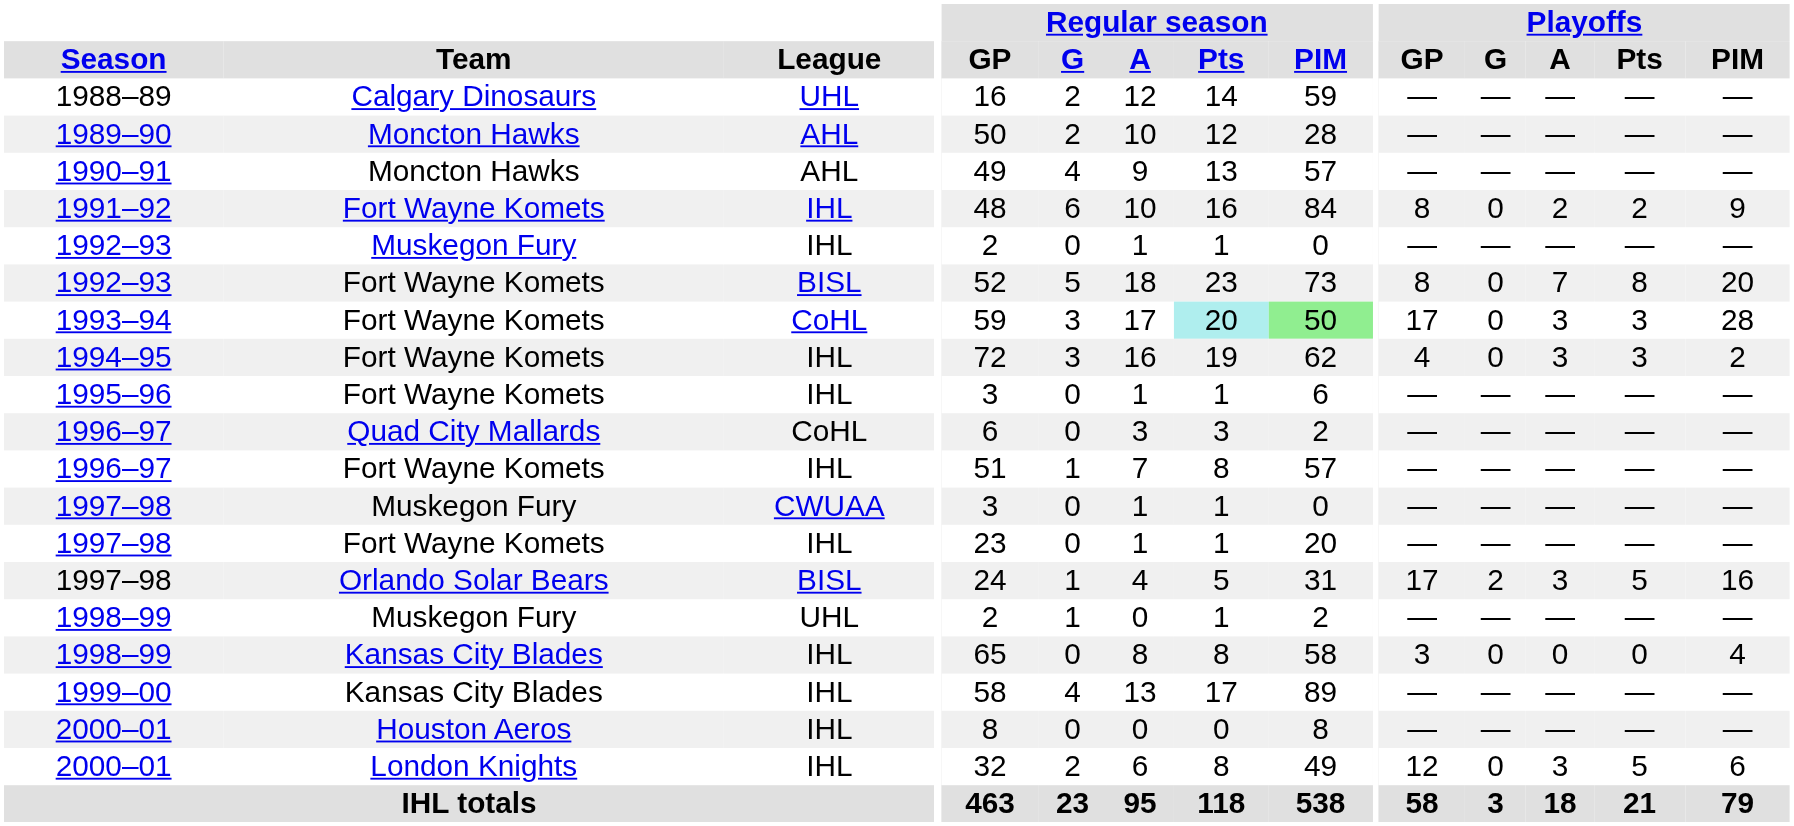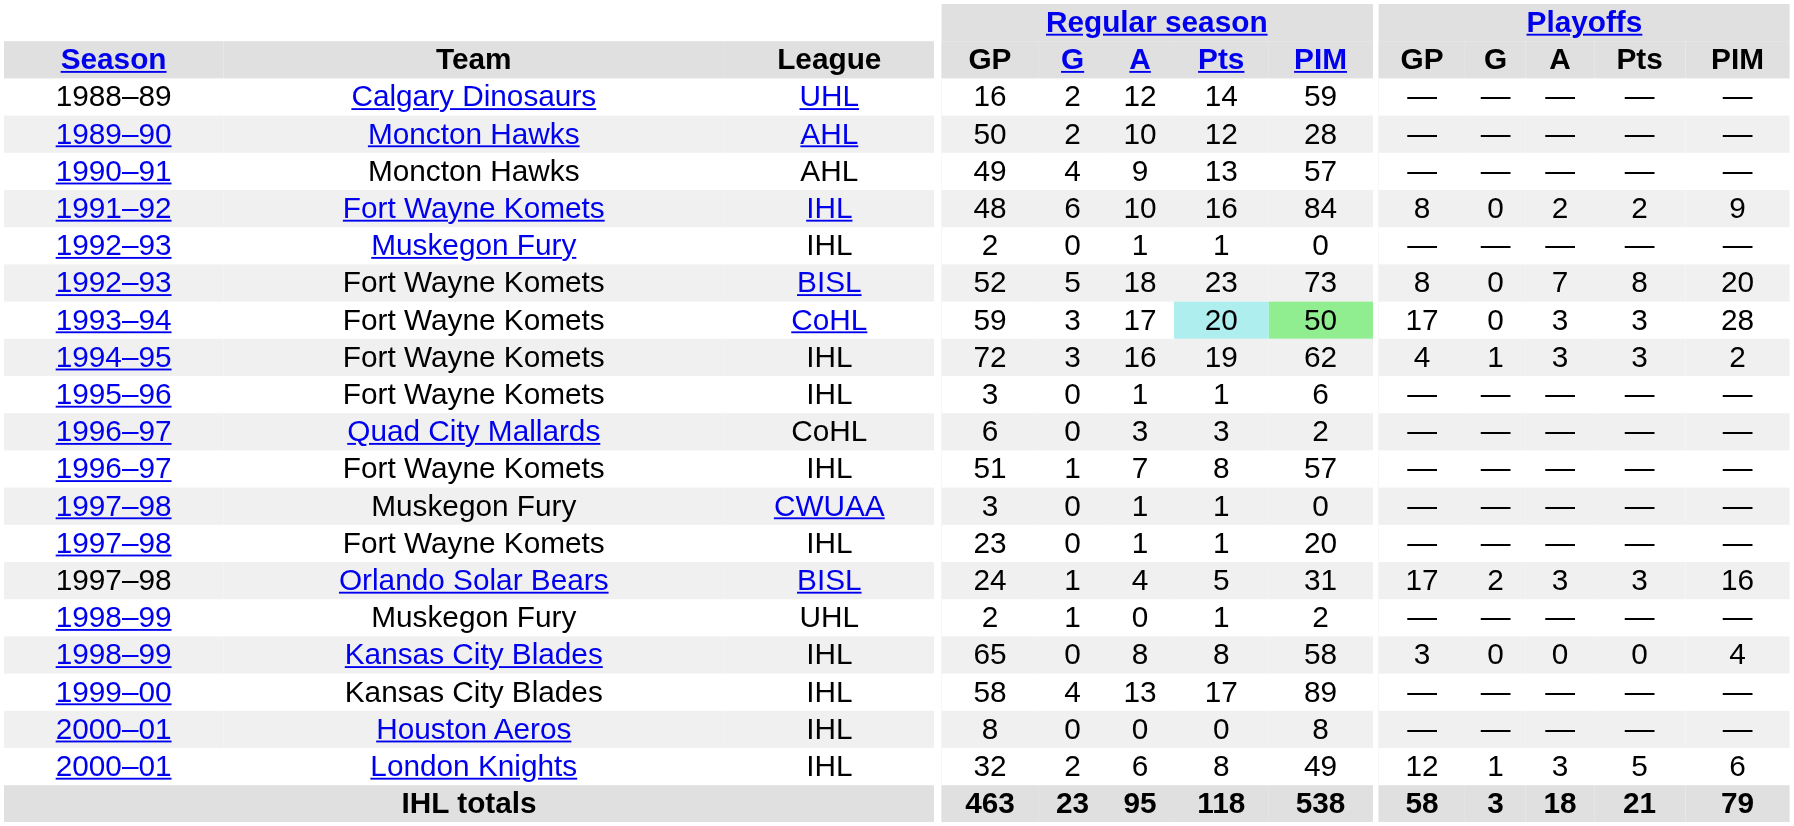 <table border="0" cellpadding="1" cellspacing="0" style="text-align:center; width:60em">
 <tr bgcolor="#e0e0e0">
 <th colspan="3" bgcolor="#ffffff"></th>
 <th rowspan="99" bgcolor="#ffffff"></th>
 <th colspan="5"><a href='#'>Regular season</a></th>
 <th rowspan="99" bgcolor="#ffffff"></th>
 <th colspan="5"><a href='#'>Playoffs</a></th>
 </tr>
 <tr bgcolor="#e0e0e0">
 <th><a href='#'>Season</a></th>
 <th>Team</th>
 <th>League</th>
 <th>GP</th>
 <th><a href='#'>G</a></th>
 <th><a href='#'>A</a></th>
 <th><a href='#'>Pts</a></th>
 <th><a href='#'>PIM</a></th>
 <th>GP</th>
 <th>G</th>
 <th>A</th>
 <th>Pts</th>
 <th>PIM</th>
 </tr>
 <tr>
 <td>1988–89</td>
 <td><a href='#'>Calgary Dinosaurs</a></td>
 <td><a href='#'>UHL</a></td>
 <td>16</td>
 <td>2</td>
 <td>12</td>
 <td>14</td>
 <td>59</td>
 <td>—</td>
 <td>—</td>
 <td>—</td>
 <td>—</td>
 <td>—</td>
 </tr>
 <tr bgcolor="#f0f0f0">
 <td><a href='#'>1989–90</a></td>
 <td><a href='#'>Moncton Hawks</a></td>
 <td><a href='#'>AHL</a></td>
 <td>50</td>
 <td>2</td>
 <td>10</td>
 <td>12</td>
 <td>28</td>
 <td>—</td>
 <td>—</td>
 <td>—</td>
 <td>—</td>
 <td>—</td>
 </tr>
 <tr>
 <td><a href='#'>1990–91</a></td>
 <td>Moncton Hawks</td>
 <td>AHL</td>
 <td>49</td>
 <td>4</td>
 <td>9</td>
 <td>13</td>
 <td>57</td>
 <td>—</td>
 <td>—</td>
 <td>—</td>
 <td>—</td>
 <td>—</td>
 </tr>
 <tr bgcolor="#f0f0f0">
 <td><a href='#'>1991–92</a></td>
 <td><a href='#'>Fort Wayne Komets</a></td>
 <td><a href='#'>IHL</a></td>
 <td>48</td>
 <td>6</td>
 <td>10</td>
 <td>16</td>
 <td>84</td>
 <td>8</td>
 <td>0</td>
 <td>2</td>
 <td>2</td>
 <td>9</td>
 </tr>
 <tr>
 <td><a href='#'>1992–93</a></td>
 <td><a href='#'>Muskegon Fury</a></td>
 <td>IHL</td>
 <td>2</td>
 <td>0</td>
 <td>1</td>
 <td>1</td>
 <td>0</td>
 <td>—</td>
 <td>—</td>
 <td>—</td>
 <td>—</td>
 <td>—</td>
 </tr>
 <tr bgcolor="#f0f0f0">
 <td><a href='#'>1992–93</a></td>
 <td>Fort Wayne Komets</td>
 <td><a href='#'>BISL</a></td>
 <td>52</td>
 <td>5</td>
 <td>18</td>
 <td>23</td>
 <td>73</td>
 <td>8</td>
 <td>0</td>
 <td>7</td>
 <td>8</td>
 <td>20</td>
 </tr>
 <tr>
 <td><a href='#'>1993–94</a></td>
 <td>Fort Wayne Komets</td>
 <td><a href='#'>CoHL</a></td>
 <td>59</td>
 <td>3</td>
 <td>17</td>
 <td style="background: paleturquoise;">20</td>
 <td style="background: lightgreen;">50</td>
 <td>17</td>
 <td>0</td>
 <td>3</td>
 <td>3</td>
 <td>28</td>
 </tr>
 <tr bgcolor="#f0f0f0">
 <td><a href='#'>1994–95</a></td>
 <td>Fort Wayne Komets</td>
 <td>IHL</td>
 <td>72</td>
 <td>3</td>
 <td>16</td>
 <td>19</td>
 <td>62</td>
 <td>4</td>
-<td>0</td>
+<td>1</td>
 <td>3</td>
 <td>3</td>
 <td>2</td>
 </tr>
 <tr>
 <td><a href='#'>1995–96</a></td>
 <td>Fort Wayne Komets</td>
 <td>IHL</td>
 <td>3</td>
 <td>0</td>
 <td>1</td>
 <td>1</td>
 <td>6</td>
 <td>—</td>
 <td>—</td>
 <td>—</td>
 <td>—</td>
 <td>—</td>
 </tr>
 <tr bgcolor="#f0f0f0">
 <td><a href='#'>1996–97</a></td>
 <td><a href='#'>Quad City Mallards</a></td>
 <td>CoHL</td>
 <td>6</td>
 <td>0</td>
 <td>3</td>
 <td>3</td>
 <td>2</td>
 <td>—</td>
 <td>—</td>
 <td>—</td>
 <td>—</td>
 <td>—</td>
 </tr>
 <tr>
 <td><a href='#'>1996–97</a></td>
 <td>Fort Wayne Komets</td>
 <td>IHL</td>
 <td>51</td>
 <td>1</td>
 <td>7</td>
 <td>8</td>
 <td>57</td>
 <td>—</td>
 <td>—</td>
 <td>—</td>
 <td>—</td>
 <td>—</td>
 </tr>
 <tr bgcolor="#f0f0f0">
 <td><a href='#'>1997–98</a></td>
 <td>Muskegon Fury</td>
 <td><a href='#'>CWUAA</a></td>
 <td>3</td>
 <td>0</td>
 <td>1</td>
 <td>1</td>
 <td>0</td>
 <td>—</td>
 <td>—</td>
 <td>—</td>
 <td>—</td>
 <td>—</td>
 </tr>
 <tr>
 <td><a href='#'>1997–98</a></td>
 <td>Fort Wayne Komets</td>
 <td>IHL</td>
 <td>23</td>
 <td>0</td>
 <td>1</td>
 <td>1</td>
 <td>20</td>
 <td>—</td>
 <td>—</td>
 <td>—</td>
 <td>—</td>
 <td>—</td>
 </tr>
 <tr bgcolor="#f0f0f0">
 <td>1997–98</td>
 <td><a href='#'>Orlando Solar Bears</a></td>
 <td><a href='#'>BISL</a></td>
 <td>24</td>
 <td>1</td>
 <td>4</td>
 <td>5</td>
 <td>31</td>
 <td>17</td>
 <td>2</td>
 <td>3</td>
-<td>5</td>
+<td>3</td>
 <td>16</td>
 </tr>
 <tr>
 <td><a href='#'>1998–99</a></td>
 <td>Muskegon Fury</td>
 <td>UHL</td>
 <td>2</td>
 <td>1</td>
 <td>0</td>
 <td>1</td>
 <td>2</td>
 <td>—</td>
 <td>—</td>
 <td>—</td>
 <td>—</td>
 <td>—</td>
 </tr>
 <tr bgcolor="#f0f0f0">
 <td><a href='#'>1998–99</a></td>
 <td><a href='#'>Kansas City Blades</a></td>
 <td>IHL</td>
 <td>65</td>
 <td>0</td>
 <td>8</td>
 <td>8</td>
 <td>58</td>
 <td>3</td>
 <td>0</td>
 <td>0</td>
 <td>0</td>
 <td>4</td>
 </tr>
 <tr>
 <td><a href='#'>1999–00</a></td>
 <td>Kansas City Blades</td>
 <td>IHL</td>
 <td>58</td>
 <td>4</td>
 <td>13</td>
 <td>17</td>
 <td>89</td>
 <td>—</td>
 <td>—</td>
 <td>—</td>
 <td>—</td>
 <td>—</td>
 </tr>
 <tr bgcolor="#f0f0f0">
 <td><a href='#'>2000–01</a></td>
 <td><a href='#'>Houston Aeros</a></td>
 <td>IHL</td>
 <td>8</td>
 <td>0</td>
 <td>0</td>
 <td>0</td>
 <td>8</td>
 <td>—</td>
 <td>—</td>
 <td>—</td>
 <td>—</td>
 <td>—</td>
 </tr>
 <tr>
 <td><a href='#'>2000–01</a></td>
 <td><a href='#'>London Knights</a></td>
 <td>IHL</td>
 <td>32</td>
 <td>2</td>
 <td>6</td>
 <td>8</td>
 <td>49</td>
 <td>12</td>
-<td>0</td>
+<td>1</td>
 <td>3</td>
 <td>5</td>
 <td>6</td>
 </tr>
 <tr>
 </tr>
 <tr ALIGN="center" bgcolor="#e0e0e0">
 <th colspan="3">IHL totals</th>
 <th ALIGN="center">463</th>
 <th ALIGN="center">23</th>
 <th ALIGN="center">95</th>
 <th ALIGN="center">118</th>
 <th ALIGN="center">538</th>
 <th ALIGN="center">58</th>
 <th ALIGN="center">3</th>
 <th ALIGN="center">18</th>
 <th ALIGN="center">21</th>
 <th ALIGN="center">79</th>
 </tr>
 </table>
